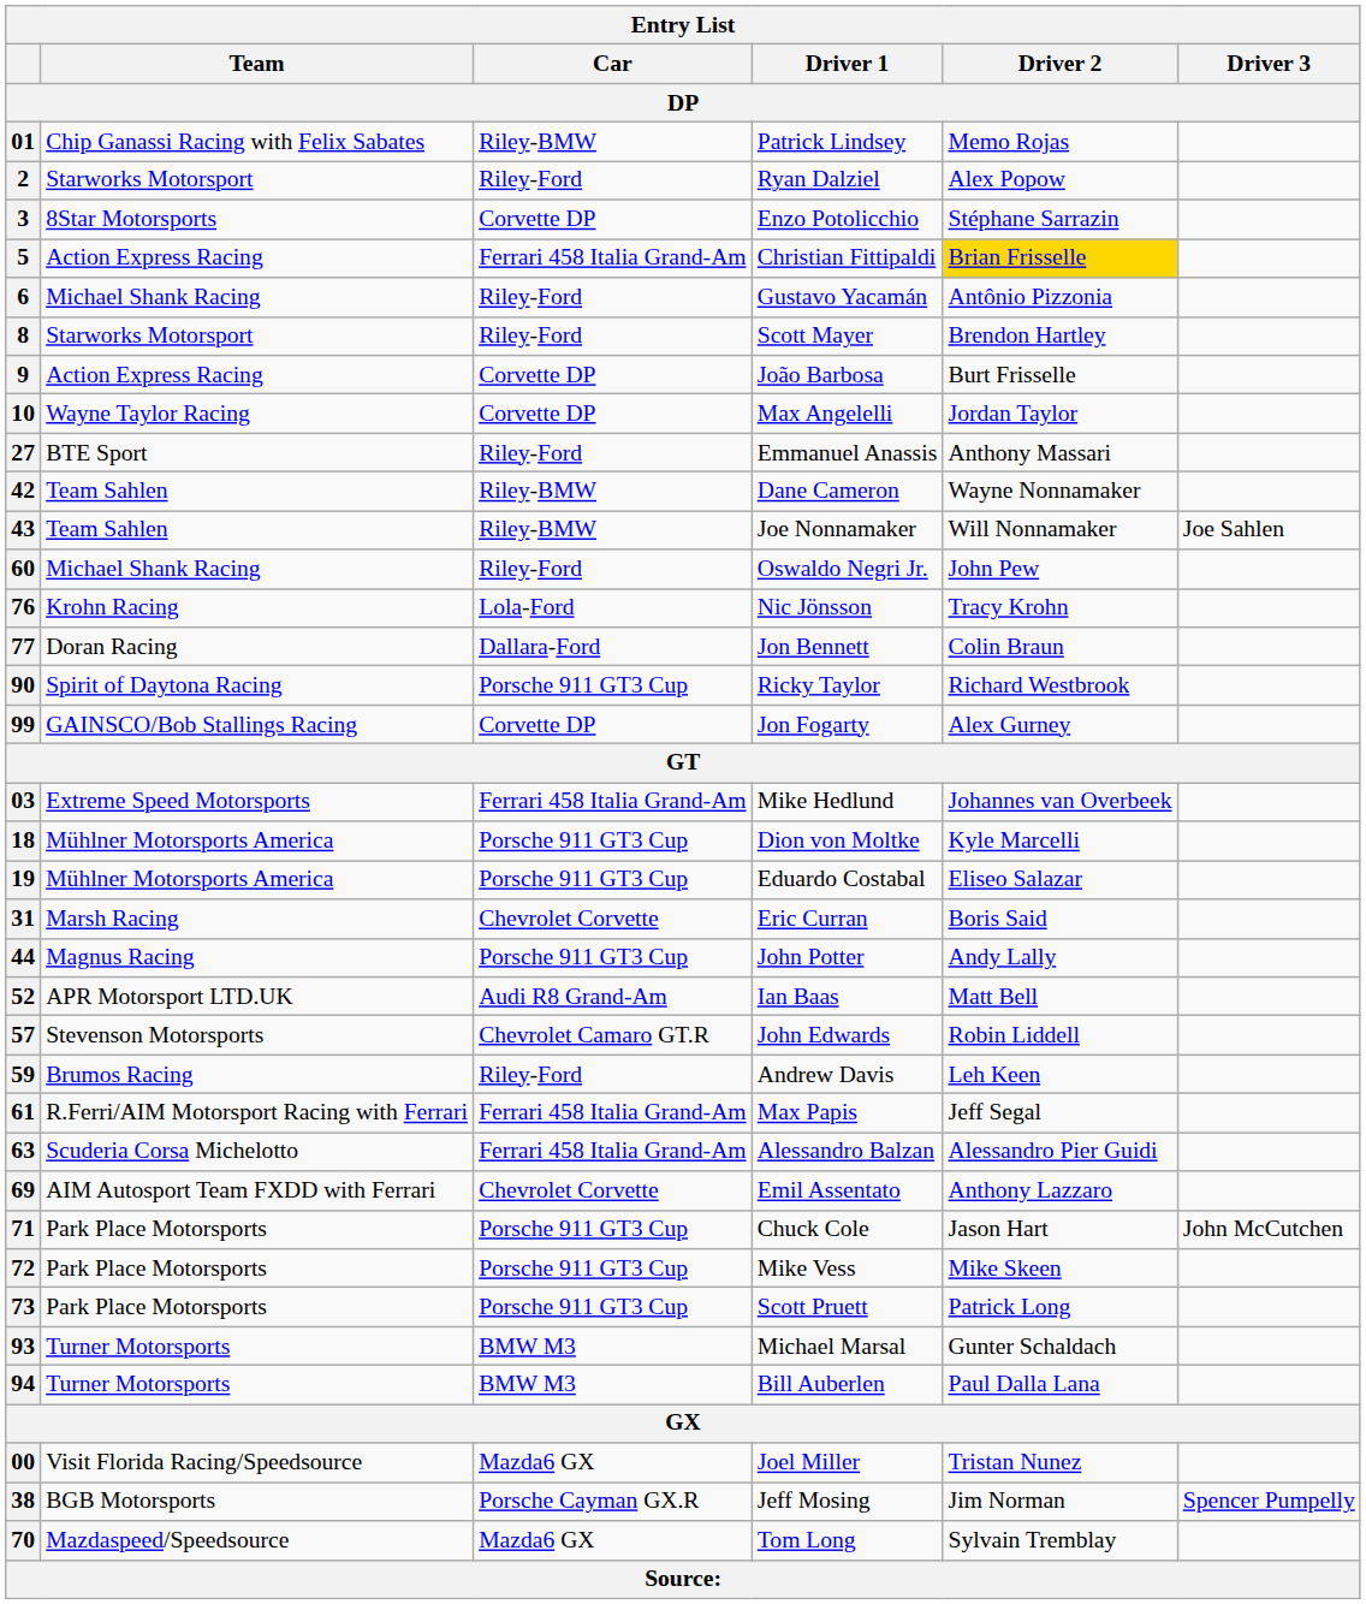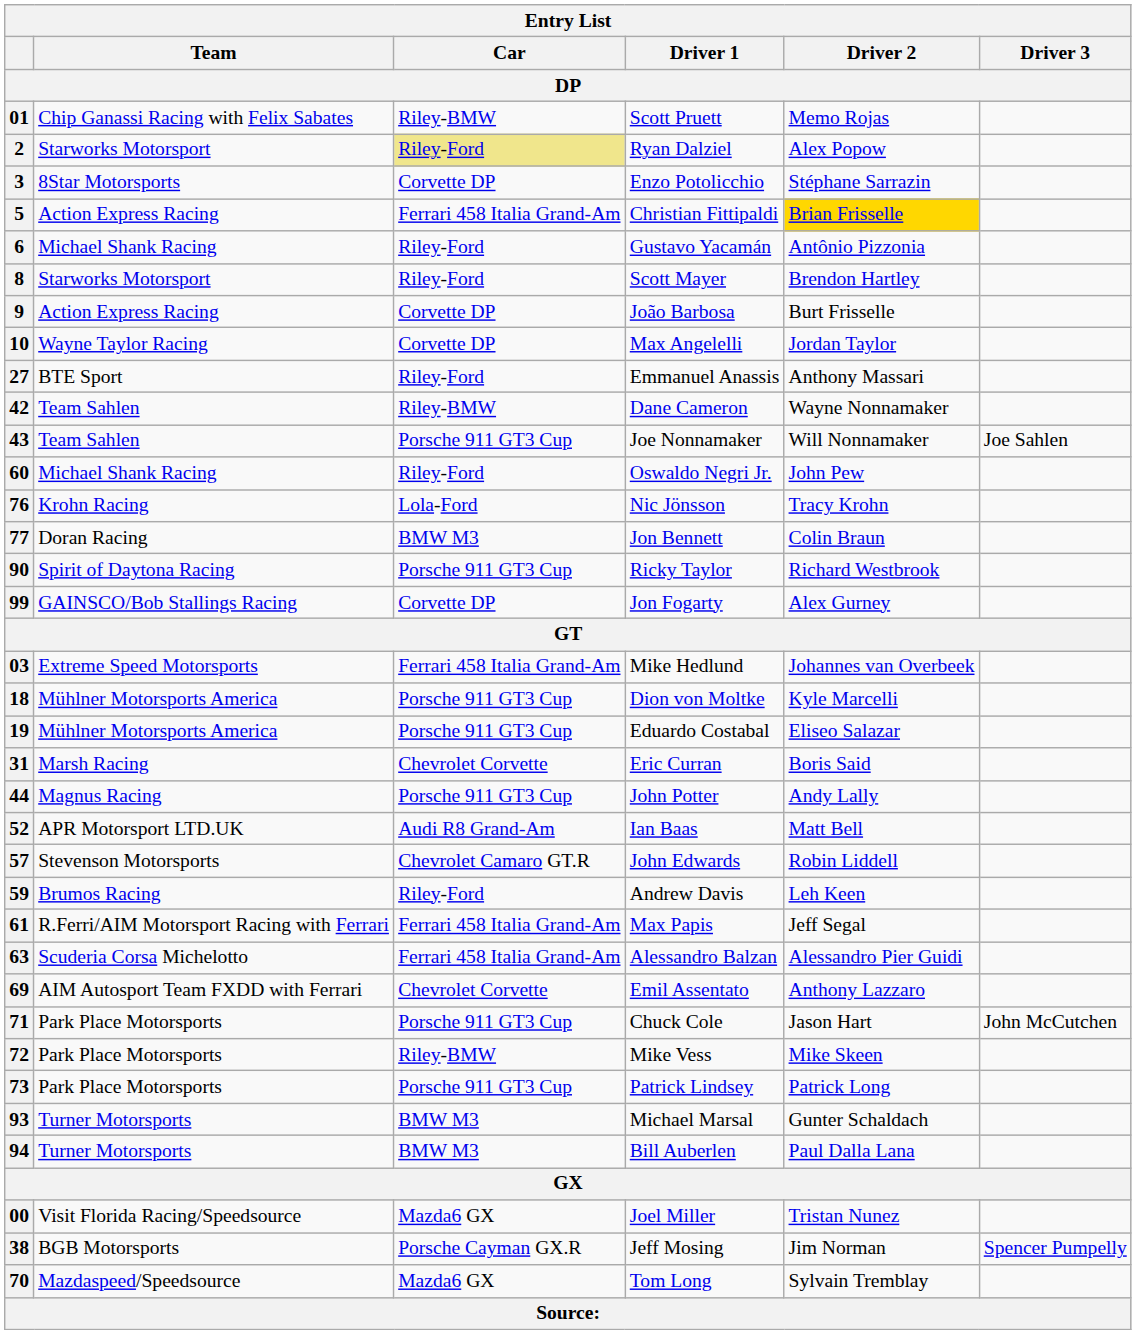 <table class="wikitable" style="font-size: 85%;">
 <tr>
 <th colspan="8">Entry List</th>
 </tr>
 <tr>
 <th></th>
 <th>Team</th>
 <th>Car</th>
 <th>Driver 1</th>
 <th>Driver 2</th>
 <th>Driver 3</th>
 </tr>
 <tr>
 <th colspan="6">DP</th>
 </tr>
 <tr>
 <th>01</th>
 <td><a href='#'>Chip Ganassi Racing</a> with <a href='#'>Felix Sabates</a></td>
 <td><a href='#'>Riley</a>-<a href='#'>BMW</a></td>
-<td> <a href='#'>Patrick Lindsey</a></td>
+<td> <a href='#'>Scott Pruett</a></td>
 <td> <a href='#'>Memo Rojas</a></td>
 <td></td>
 </tr>
 <tr>
 <th>2</th>
 <td><a href='#'>Starworks Motorsport</a></td>
-<td><a href='#'>Riley</a>-<a href='#'>Ford</a></td>
+<td style="background: khaki;"><a href='#'>Riley</a>-<a href='#'>Ford</a></td>
 <td> <a href='#'>Ryan Dalziel</a></td>
 <td> <a href='#'>Alex Popow</a></td>
 <td></td>
 </tr>
 <tr>
 <th>3</th>
 <td><a href='#'>8Star Motorsports</a></td>
 <td><a href='#'>Corvette DP</a></td>
 <td> <a href='#'>Enzo Potolicchio</a></td>
 <td> <a href='#'>Stéphane Sarrazin</a></td>
 <td></td>
 </tr>
 <tr>
 <th>5</th>
 <td><a href='#'>Action Express Racing</a></td>
 <td><a href='#'>Ferrari 458 Italia Grand-Am</a></td>
 <td> <a href='#'>Christian Fittipaldi</a></td>
 <td style="background: gold;"> <a href='#'>Brian Frisselle</a></td>
 <td></td>
 </tr>
 <tr>
 <th>6</th>
 <td><a href='#'>Michael Shank Racing</a></td>
 <td><a href='#'>Riley</a>-<a href='#'>Ford</a></td>
 <td> <a href='#'>Gustavo Yacamán</a></td>
 <td> <a href='#'>Antônio Pizzonia</a></td>
 <td></td>
 </tr>
 <tr>
 <th>8</th>
 <td><a href='#'>Starworks Motorsport</a></td>
 <td><a href='#'>Riley</a>-<a href='#'>Ford</a></td>
 <td> <a href='#'>Scott Mayer</a></td>
 <td> <a href='#'>Brendon Hartley</a></td>
 <td></td>
 </tr>
 <tr>
 <th>9</th>
 <td><a href='#'>Action Express Racing</a></td>
 <td><a href='#'>Corvette DP</a></td>
 <td> <a href='#'>João Barbosa</a></td>
 <td> Burt Frisselle</td>
 <td></td>
 </tr>
 <tr>
 <th>10</th>
 <td><a href='#'>Wayne Taylor Racing</a></td>
 <td><a href='#'>Corvette DP</a></td>
 <td> <a href='#'>Max Angelelli</a></td>
 <td> <a href='#'>Jordan Taylor</a></td>
 <td></td>
 </tr>
 <tr>
 <th>27</th>
 <td>BTE Sport</td>
 <td><a href='#'>Riley</a>-<a href='#'>Ford</a></td>
 <td> Emmanuel Anassis</td>
 <td> Anthony Massari</td>
 <td></td>
 </tr>
 <tr>
 <th>42</th>
 <td><a href='#'>Team Sahlen</a></td>
 <td><a href='#'>Riley</a>-<a href='#'>BMW</a></td>
 <td> <a href='#'>Dane Cameron</a></td>
 <td> Wayne Nonnamaker</td>
 <td></td>
 </tr>
 <tr>
 <th>43</th>
 <td><a href='#'>Team Sahlen</a></td>
-<td><a href='#'>Riley</a>-<a href='#'>BMW</a></td>
+<td><a href='#'>Porsche 911 GT3 Cup</a></td>
 <td> Joe Nonnamaker</td>
 <td> Will Nonnamaker</td>
 <td> Joe Sahlen</td>
 </tr>
 <tr>
 <th>60</th>
 <td><a href='#'>Michael Shank Racing</a></td>
 <td><a href='#'>Riley</a>-<a href='#'>Ford</a></td>
 <td> <a href='#'>Oswaldo Negri Jr.</a></td>
 <td> <a href='#'>John Pew</a></td>
 <td></td>
 </tr>
 <tr>
 <th>76</th>
 <td><a href='#'>Krohn Racing</a></td>
 <td><a href='#'>Lola</a>-<a href='#'>Ford</a></td>
 <td> <a href='#'>Nic Jönsson</a></td>
 <td> <a href='#'>Tracy Krohn</a></td>
 <td></td>
 </tr>
 <tr>
 <th>77</th>
 <td>Doran Racing</td>
-<td><a href='#'>Dallara</a>-<a href='#'>Ford</a></td>
+<td><a href='#'>BMW M3</a></td>
 <td> <a href='#'>Jon Bennett</a></td>
 <td> <a href='#'>Colin Braun</a></td>
 <td></td>
 </tr>
 <tr>
 <th>90</th>
 <td><a href='#'>Spirit of Daytona Racing</a></td>
 <td><a href='#'>Porsche 911 GT3 Cup</a></td>
 <td> <a href='#'>Ricky Taylor</a></td>
 <td> <a href='#'>Richard Westbrook</a></td>
 <td></td>
 </tr>
 <tr>
 <th>99</th>
 <td><a href='#'>GAINSCO/Bob Stallings Racing</a></td>
 <td><a href='#'>Corvette DP</a></td>
 <td> <a href='#'>Jon Fogarty</a></td>
 <td> <a href='#'>Alex Gurney</a></td>
 <td></td>
 </tr>
 <tr>
 <th colspan="6">GT</th>
 </tr>
 <tr>
 <th>03</th>
 <td><a href='#'>Extreme Speed Motorsports</a></td>
 <td><a href='#'>Ferrari 458 Italia Grand-Am</a></td>
 <td> Mike Hedlund</td>
 <td> <a href='#'>Johannes van Overbeek</a></td>
 <td></td>
 </tr>
 <tr>
 <th>18</th>
 <td><a href='#'>Mühlner Motorsports America</a></td>
 <td><a href='#'>Porsche 911 GT3 Cup</a></td>
 <td> <a href='#'>Dion von Moltke</a></td>
 <td> <a href='#'>Kyle Marcelli</a></td>
 <td></td>
 </tr>
 <tr>
 <th>19</th>
 <td><a href='#'>Mühlner Motorsports America</a></td>
 <td><a href='#'>Porsche 911 GT3 Cup</a></td>
 <td> Eduardo Costabal</td>
 <td> <a href='#'>Eliseo Salazar</a></td>
 <td></td>
 </tr>
 <tr>
 <th>31</th>
 <td><a href='#'>Marsh Racing</a></td>
 <td><a href='#'>Chevrolet Corvette</a></td>
 <td> <a href='#'>Eric Curran</a></td>
 <td> <a href='#'>Boris Said</a></td>
 <td></td>
 </tr>
 <tr>
 <th>44</th>
 <td><a href='#'>Magnus Racing</a></td>
 <td><a href='#'>Porsche 911 GT3 Cup</a></td>
 <td> <a href='#'>John Potter</a></td>
 <td> <a href='#'>Andy Lally</a></td>
 <td></td>
 </tr>
 <tr>
 <th>52</th>
 <td>APR Motorsport LTD.UK</td>
 <td><a href='#'>Audi R8 Grand-Am</a></td>
 <td> <a href='#'>Ian Baas</a></td>
 <td> <a href='#'>Matt Bell</a></td>
 <td></td>
 </tr>
 <tr>
 <th>57</th>
 <td>Stevenson Motorsports</td>
 <td><a href='#'>Chevrolet Camaro</a> GT.R</td>
 <td> <a href='#'>John Edwards</a></td>
 <td> <a href='#'>Robin Liddell</a></td>
 <td></td>
 </tr>
 <tr>
 <th>59</th>
 <td><a href='#'>Brumos Racing</a></td>
 <td><a href='#'>Riley</a>-<a href='#'>Ford</a></td>
 <td> Andrew Davis</td>
 <td> <a href='#'>Leh Keen</a></td>
 <td></td>
 </tr>
 <tr>
 <th>61</th>
 <td>R.Ferri/AIM Motorsport Racing with <a href='#'>Ferrari</a></td>
 <td><a href='#'>Ferrari 458 Italia Grand-Am</a></td>
 <td> <a href='#'>Max Papis</a></td>
 <td> Jeff Segal</td>
 <td></td>
 </tr>
 <tr>
 <th>63</th>
 <td><a href='#'>Scuderia Corsa</a> Michelotto</td>
 <td><a href='#'>Ferrari 458 Italia Grand-Am</a></td>
 <td> <a href='#'>Alessandro Balzan</a></td>
 <td> <a href='#'>Alessandro Pier Guidi</a></td>
 <td></td>
 </tr>
 <tr>
 <th>69</th>
 <td>AIM Autosport Team FXDD with Ferrari</td>
 <td><a href='#'>Chevrolet Corvette</a></td>
 <td> <a href='#'>Emil Assentato</a></td>
 <td> <a href='#'>Anthony Lazzaro</a></td>
 <td></td>
 </tr>
 <tr>
 <th>71</th>
 <td>Park Place Motorsports</td>
 <td><a href='#'>Porsche 911 GT3 Cup</a></td>
 <td> Chuck Cole</td>
 <td> Jason Hart</td>
 <td> John McCutchen</td>
 </tr>
 <tr>
 <th>72</th>
 <td>Park Place Motorsports</td>
-<td><a href='#'>Porsche 911 GT3 Cup</a></td>
+<td><a href='#'>Riley</a>-<a href='#'>BMW</a></td>
 <td> Mike Vess</td>
 <td> <a href='#'>Mike Skeen</a></td>
 <td></td>
 </tr>
 <tr>
 <th>73</th>
 <td>Park Place Motorsports</td>
 <td><a href='#'>Porsche 911 GT3 Cup</a></td>
-<td> <a href='#'>Scott Pruett</a></td>
+<td> <a href='#'>Patrick Lindsey</a></td>
 <td> <a href='#'>Patrick Long</a></td>
 <td></td>
 </tr>
 <tr>
 <th>93</th>
 <td><a href='#'>Turner Motorsports</a></td>
 <td><a href='#'>BMW M3</a></td>
 <td> Michael Marsal</td>
 <td> Gunter Schaldach</td>
 <td></td>
 </tr>
 <tr>
 <th>94</th>
 <td><a href='#'>Turner Motorsports</a></td>
 <td><a href='#'>BMW M3</a></td>
 <td> <a href='#'>Bill Auberlen</a></td>
 <td> <a href='#'>Paul Dalla Lana</a></td>
 <td></td>
 </tr>
 <tr>
 <th colspan="6">GX</th>
 </tr>
 <tr>
 <th>00</th>
 <td>Visit Florida Racing/Speedsource</td>
 <td><a href='#'>Mazda6</a> GX</td>
 <td> <a href='#'>Joel Miller</a></td>
 <td> <a href='#'>Tristan Nunez</a></td>
 <td></td>
 </tr>
 <tr>
 <th>38</th>
 <td>BGB Motorsports</td>
 <td><a href='#'>Porsche Cayman</a> GX.R</td>
 <td> Jeff Mosing</td>
 <td> Jim Norman</td>
 <td> <a href='#'>Spencer Pumpelly</a></td>
 </tr>
 <tr>
 <th>70</th>
 <td><a href='#'>Mazdaspeed</a>/Speedsource</td>
 <td><a href='#'>Mazda6</a> GX</td>
 <td> <a href='#'>Tom Long</a></td>
 <td> Sylvain Tremblay</td>
 <td></td>
 </tr>
 <tr>
 <th colspan="6">Source:</th>
 </tr>
 </table>
